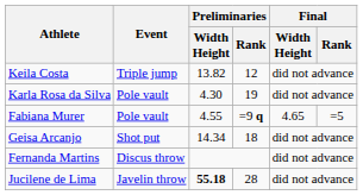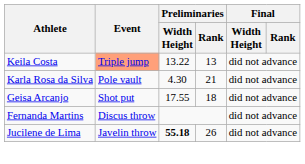 <table class=wikitable style="font-size:90%;">
 <tr>
 <th rowspan="2">Athlete</th>
 <th rowspan="2">Event</th>
 <th colspan="2">Preliminaries</th>
 <th colspan="2">Final</th>
 </tr>
 <tr>
 <th>Width<br>Height</th>
 <th>Rank</th>
 <th>Width<br>Height</th>
 <th>Rank</th>
 </tr>
 <tr style="border-top: single;">
 <td><a href='#'>Keila Costa</a></td>
-<td><a href='#'>Triple jump</a></td>
-<td align=center>13.82</td>
-<td align=center>12</td>
+<td style="background: lightsalmon;"><a href='#'>Triple jump</a></td>
+<td align=center>13.22</td>
+<td align=center>13</td>
 <td align=center colspan=2>did not advance</td>
 </tr>
 <tr style="border-top: single;">
 <td><a href='#'>Karla Rosa da Silva</a></td>
 <td><a href='#'>Pole vault</a></td>
 <td align=center>4.30</td>
-<td align=center>19</td>
+<td align=center>21</td>
 <td align=center colspan=2>did not advance</td>
-</tr>
-<tr style="border-top: single;">
-<td><a href='#'>Fabiana Murer</a></td>
-<td><a href='#'>Pole vault</a></td>
-<td align=center>4.55</td>
-<td align=center>=9 <strong>q</strong></td>
-<td align=center>4.65</td>
-<td align=center>=5</td>
 </tr>
 <tr style="border-top: single;">
 <td><a href='#'>Geisa Arcanjo</a></td>
 <td><a href='#'>Shot put</a></td>
-<td align=center>14.34</td>
+<td align=center>17.55</td>
 <td align=center>18</td>
 <td align=center colspan=2>did not advance</td>
 </tr>
 <tr style="border-top: single;">
 <td><a href='#'>Fernanda Martins</a></td>
 <td><a href='#'>Discus throw</a></td>
 <td align=center colspan=2></td>
 <td align=center colspan=2>did not advance</td>
 </tr>
 <tr style="border-top: single;">
 <td><a href='#'>Jucilene de Lima</a></td>
 <td><a href='#'>Javelin throw</a></td>
 <td align=center><strong>55.18</strong></td>
-<td align=center>28</td>
+<td align=center>26</td>
 <td align=center colspan=2>did not advance</td>
 </tr>
 </table>
